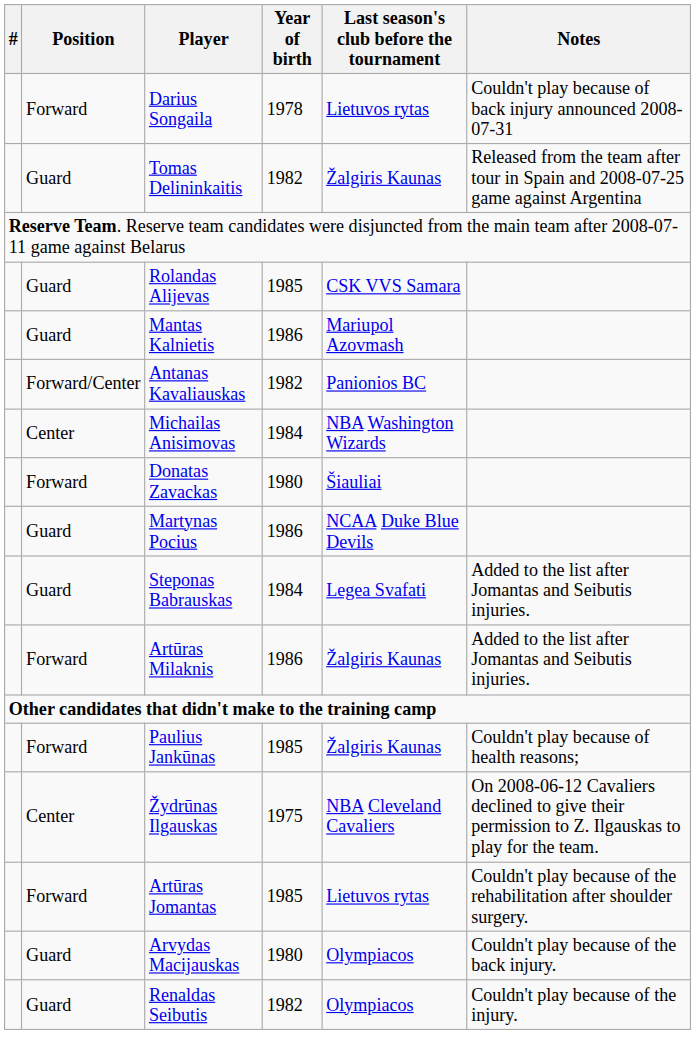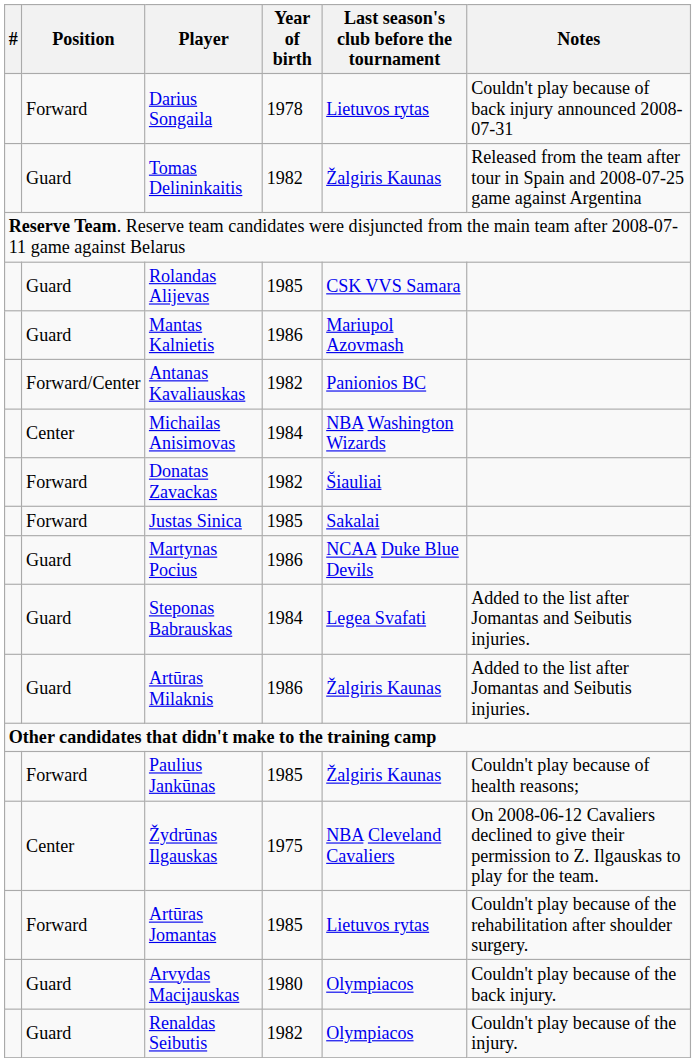 <table class="wikitable">
 <tr>
 <th>#</th>
 <th>Position</th>
 <th>Player</th>
 <th>Year of birth</th>
 <th>Last season's club before the tournament</th>
 <th>Notes</th>
 </tr>
 <tr>
 <td> </td>
 <td>Forward</td>
 <td><a href='#'>Darius Songaila</a></td>
 <td>1978</td>
 <td> <a href='#'>Lietuvos rytas</a></td>
 <td>Couldn't play because of back injury announced 2008-07-31</td>
 </tr>
 <tr>
 <td> </td>
 <td>Guard</td>
 <td><a href='#'>Tomas Delininkaitis</a></td>
 <td>1982</td>
 <td> <a href='#'>Žalgiris Kaunas</a></td>
 <td>Released from the team after tour in Spain and 2008-07-25 game against Argentina</td>
 </tr>
 <tr>
 <td colspan="6"><strong>Reserve Team</strong>. Reserve team candidates were disjuncted from the main team after 2008-07-11 game against Belarus</td>
 </tr>
 <tr>
 <td> </td>
 <td>Guard</td>
 <td><a href='#'>Rolandas Alijevas</a></td>
 <td>1985</td>
 <td> <a href='#'>CSK VVS Samara</a></td>
 <td> </td>
 </tr>
 <tr>
 <td> </td>
 <td>Guard</td>
 <td><a href='#'>Mantas Kalnietis</a></td>
 <td>1986</td>
 <td> <a href='#'>Mariupol Azovmash</a></td>
 <td> </td>
 </tr>
 <tr>
 <td> </td>
 <td>Forward/Center</td>
 <td><a href='#'>Antanas Kavaliauskas</a></td>
 <td>1982</td>
 <td> <a href='#'>Panionios BC</a></td>
 <td> </td>
 </tr>
 <tr>
 <td> </td>
 <td>Center</td>
 <td><a href='#'>Michailas Anisimovas</a></td>
 <td>1984</td>
 <td>  <a href='#'>NBA</a> <a href='#'>Washington Wizards</a></td>
 <td> </td>
 </tr>
 <tr>
 <td> </td>
 <td>Forward</td>
 <td><a href='#'>Donatas Zavackas</a></td>
-<td>1980</td>
+<td>1982</td>
 <td> <a href='#'>Šiauliai</a></td>
+<td> </td>
+</tr>
+<tr>
+<td> </td>
+<td>Forward</td>
+<td><a href='#'>Justas Sinica</a></td>
+<td>1985</td>
+<td> <a href='#'>Sakalai</a></td>
 <td> </td>
 </tr>
 <tr>
 <td> </td>
 <td>Guard</td>
 <td><a href='#'>Martynas Pocius</a></td>
 <td>1986</td>
 <td> <a href='#'>NCAA</a> <a href='#'>Duke Blue Devils</a></td>
 <td> </td>
 </tr>
 <tr>
 <td> </td>
 <td>Guard</td>
 <td><a href='#'>Steponas Babrauskas</a></td>
 <td>1984</td>
 <td> <a href='#'>Legea Svafati</a></td>
 <td>Added to the list after Jomantas and Seibutis injuries.</td>
 </tr>
 <tr>
 <td> </td>
-<td>Forward</td>
+<td>Guard</td>
 <td><a href='#'>Artūras Milaknis</a></td>
 <td>1986</td>
 <td> <a href='#'>Žalgiris Kaunas</a></td>
 <td>Added to the list after Jomantas and Seibutis injuries.</td>
 </tr>
 <tr>
 <td colspan="6"><strong>Other candidates that didn't make to the training camp</strong></td>
 </tr>
 <tr>
 <td> </td>
 <td>Forward</td>
 <td><a href='#'>Paulius Jankūnas</a></td>
 <td>1985</td>
 <td> <a href='#'>Žalgiris Kaunas</a></td>
 <td>Couldn't play because of health reasons;</td>
 </tr>
 <tr>
 <td> </td>
 <td>Center</td>
 <td><a href='#'>Žydrūnas Ilgauskas</a></td>
 <td>1975</td>
 <td> <a href='#'>NBA</a> <a href='#'>Cleveland Cavaliers</a></td>
 <td>On 2008-06-12 Cavaliers declined to give their permission to Z. Ilgauskas to play for the team.</td>
 </tr>
 <tr>
 <td> </td>
 <td>Forward</td>
 <td><a href='#'>Artūras Jomantas</a></td>
 <td>1985</td>
 <td> <a href='#'>Lietuvos rytas</a></td>
 <td>Couldn't play because of the rehabilitation after shoulder surgery.</td>
 </tr>
 <tr>
 <td> </td>
 <td>Guard</td>
 <td><a href='#'>Arvydas Macijauskas</a></td>
 <td>1980</td>
 <td> <a href='#'>Olympiacos</a></td>
 <td>Couldn't play because of the back injury.</td>
 </tr>
 <tr>
 <td> </td>
 <td>Guard</td>
 <td><a href='#'>Renaldas Seibutis</a></td>
 <td>1982</td>
 <td> <a href='#'>Olympiacos</a></td>
 <td>Couldn't play because of the injury.</td>
 </tr>
 </table>
